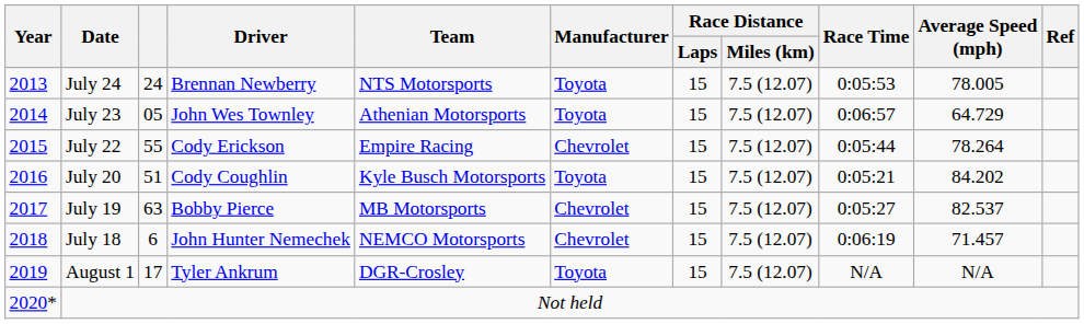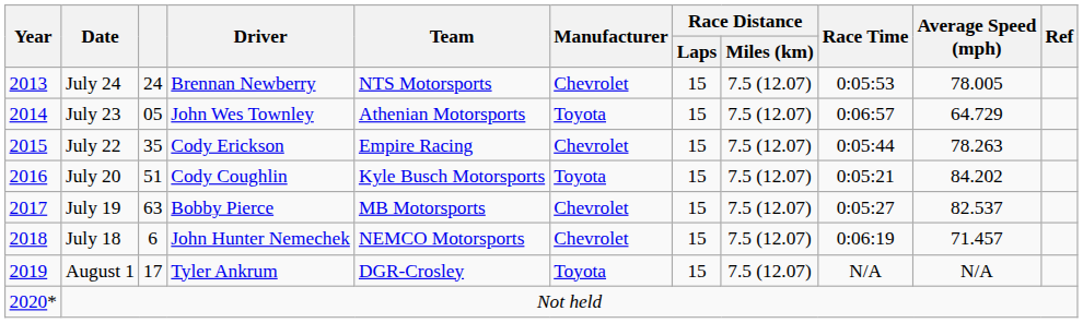 <table class="wikitable" style="font-size: 95%;">
 <tr>
 <th rowspan="2">Year</th>
 <th rowspan="2">Date</th>
 <th rowspan="2"></th>
 <th rowspan="2">Driver</th>
 <th rowspan="2">Team</th>
 <th rowspan="2">Manufacturer</th>
 <th colspan="2">Race Distance</th>
 <th rowspan="2">Race Time</th>
 <th rowspan="2">Average Speed<br>(mph)</th>
 <th rowspan="2">Ref</th>
 </tr>
 <tr>
 <th>Laps</th>
 <th>Miles (km)</th>
 </tr>
 <tr>
 <td><a href='#'>2013</a></td>
 <td>July 24</td>
 <td align="center">24</td>
 <td><a href='#'>Brennan Newberry</a></td>
 <td><a href='#'>NTS Motorsports</a></td>
-<td><a href='#'>Toyota</a></td>
+<td><a href='#'>Chevrolet</a></td>
 <td style="text-align:center;">15</td>
 <td style="text-align:center;">7.5 (12.07)</td>
 <td style="text-align:center;">0:05:53</td>
 <td style="text-align:center;">78.005</td>
 <td style="text-align:center;"></td>
 </tr>
 <tr>
 <td><a href='#'>2014</a></td>
 <td>July 23</td>
 <td align="center">05</td>
 <td><a href='#'>John Wes Townley</a></td>
 <td><a href='#'>Athenian Motorsports</a></td>
 <td><a href='#'>Toyota</a></td>
 <td style="text-align:center;">15</td>
 <td style="text-align:center;">7.5 (12.07)</td>
 <td style="text-align:center;">0:06:57</td>
 <td style="text-align:center;">64.729</td>
 <td style="text-align:center;"></td>
 </tr>
 <tr>
 <td><a href='#'>2015</a></td>
 <td>July 22</td>
-<td align="center">55</td>
+<td align="center">35</td>
 <td><a href='#'>Cody Erickson</a></td>
 <td><a href='#'>Empire Racing</a></td>
 <td><a href='#'>Chevrolet</a></td>
 <td style="text-align:center;">15</td>
 <td style="text-align:center;">7.5 (12.07)</td>
 <td style="text-align:center;">0:05:44</td>
-<td style="text-align:center;">78.264</td>
+<td style="text-align:center;">78.263</td>
 <td style="text-align:center;"></td>
 </tr>
 <tr>
 <td><a href='#'>2016</a></td>
 <td>July 20</td>
 <td align="center">51</td>
 <td><a href='#'>Cody Coughlin</a></td>
 <td><a href='#'>Kyle Busch Motorsports</a></td>
 <td><a href='#'>Toyota</a></td>
 <td style="text-align:center;">15</td>
 <td style="text-align:center;">7.5 (12.07)</td>
 <td style="text-align:center;">0:05:21</td>
 <td style="text-align:center;">84.202</td>
 <td style="text-align:center;"></td>
 </tr>
 <tr>
 <td><a href='#'>2017</a></td>
 <td>July 19</td>
 <td align="center">63</td>
 <td><a href='#'>Bobby Pierce</a></td>
 <td><a href='#'>MB Motorsports</a></td>
 <td><a href='#'>Chevrolet</a></td>
 <td style="text-align:center;">15</td>
 <td style="text-align:center;">7.5 (12.07)</td>
 <td style="text-align:center;">0:05:27</td>
 <td style="text-align:center;">82.537</td>
 <td style="text-align:center;"></td>
 </tr>
 <tr>
 <td><a href='#'>2018</a></td>
 <td>July 18</td>
 <td align="center">6</td>
 <td><a href='#'>John Hunter Nemechek</a></td>
 <td><a href='#'>NEMCO Motorsports</a></td>
 <td><a href='#'>Chevrolet</a></td>
 <td style="text-align:center;">15</td>
 <td style="text-align:center;">7.5 (12.07)</td>
 <td style="text-align:center;">0:06:19</td>
 <td style="text-align:center;">71.457</td>
 <td style="text-align:center;"></td>
 </tr>
 <tr>
 <td><a href='#'>2019</a></td>
 <td>August 1</td>
 <td align="center">17</td>
 <td><a href='#'>Tyler Ankrum</a></td>
 <td><a href='#'>DGR-Crosley</a></td>
 <td><a href='#'>Toyota</a></td>
 <td style="text-align:center;">15</td>
 <td style="text-align:center;">7.5 (12.07)</td>
 <td style="text-align:center;">N/A</td>
 <td style="text-align:center;">N/A</td>
 <td style="text-align:center;"></td>
 </tr>
 <tr>
 <td><a href='#'>2020</a>*</td>
 <td colspan=10 align=center><em>Not held</em></td>
 </tr>
 </table>
